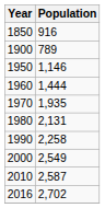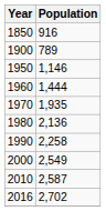 <table class="wikitable">
 <tr>
 <th>Year</th>
 <th>Population</th>
 </tr>
 <tr>
 <td>1850</td>
 <td>916</td>
 </tr>
 <tr>
 <td>1900</td>
 <td>789</td>
 </tr>
 <tr>
 <td>1950</td>
 <td>1,146</td>
 </tr>
 <tr>
 <td>1960</td>
 <td>1,444</td>
 </tr>
 <tr>
 <td>1970</td>
 <td>1,935</td>
 </tr>
 <tr>
 <td>1980</td>
-<td>2,131</td>
+<td>2,136</td>
 </tr>
 <tr>
 <td>1990</td>
 <td>2,258</td>
 </tr>
 <tr>
 <td>2000</td>
 <td>2,549</td>
 </tr>
 <tr>
 <td>2010</td>
 <td>2,587</td>
 </tr>
 <tr>
 <td>2016</td>
 <td>2,702</td>
 </tr>
 <tr>
 </tr>
 </table>
